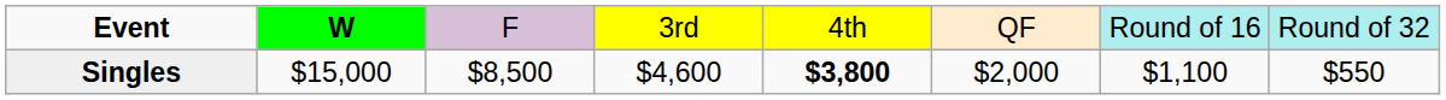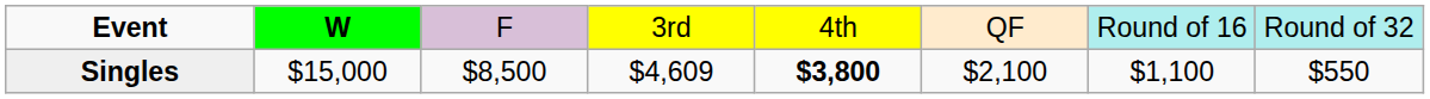 <table class=wikitable style=font-size:95%;text-align:center>
 <tr>
 <td style="width:130px"><strong>Event</strong></td>
 <td style="width:85px; background:lime"><strong>W</strong></td>
 <td style="width:85px; background:thistle">F</td>
 <td style="width:85px; background:#ffff00">3rd</td>
 <td style="width:85px; background:#ffff00">4th</td>
 <td style="width:85px; background:#ffebcd">QF</td>
 <td style="width:85px; background:#afeeee">Round of 16</td>
 <td style="width:85px; background:#afeeee">Round of 32</td>
 </tr>
 <tr>
 <th style=background:#efefef>Singles </th>
 <td>$15,000</td>
 <td>$8,500</td>
-<td>$4,600</td>
+<td>$4,609</td>
 <td><strong>$3,800</strong></td>
-<td>$2,000</td>
+<td>$2,100</td>
 <td>$1,100</td>
 <td>$550</td>
 </tr>
 </table>
